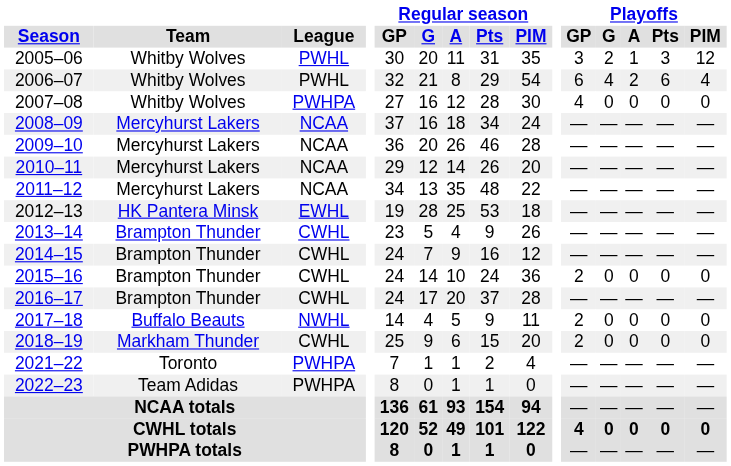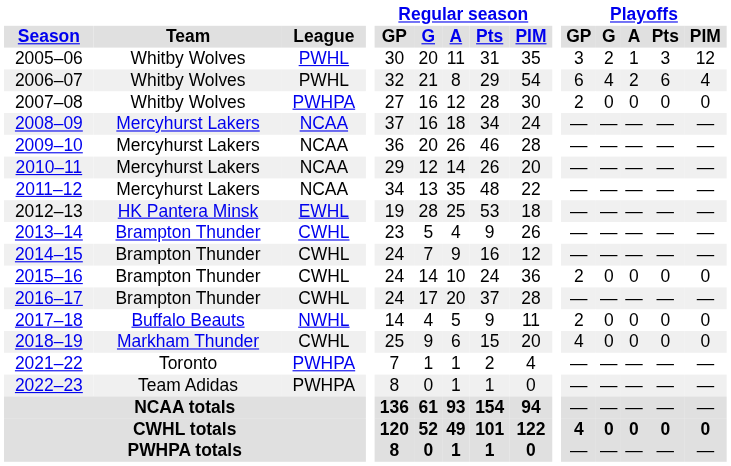 <table border="0" cellpadding="1" cellspacing="0" width="75%" style="text-align:center">
 <tr>
 <th colspan="3" bgcolor="#ffffff"> </th>
 <th rowspan="93" bgcolor="#ffffff"> </th>
 <th colspan="5"><a href='#'>Regular season</a></th>
 <th rowspan="93" bgcolor="#ffffff"> </th>
 <th colspan="5"><a href='#'>Playoffs</a></th>
 </tr>
 <tr bgcolor="#e0e0e0">
 <th><a href='#'>Season</a></th>
 <th>Team</th>
 <th>League</th>
 <th>GP</th>
 <th><a href='#'>G</a></th>
 <th><a href='#'>A</a></th>
 <th><a href='#'>Pts</a></th>
 <th><a href='#'>PIM</a></th>
 <th>GP</th>
 <th>G</th>
 <th>A</th>
 <th>Pts</th>
 <th>PIM</th>
 </tr>
 <tr>
 <td>2005–06</td>
 <td>Whitby Wolves</td>
 <td><a href='#'>PWHL</a></td>
 <td>30</td>
 <td>20</td>
 <td>11</td>
 <td>31</td>
 <td>35</td>
 <td>3</td>
 <td>2</td>
 <td>1</td>
 <td>3</td>
 <td>12</td>
 </tr>
 <tr bgcolor="#f0f0f0">
 <td>2006–07</td>
 <td>Whitby Wolves</td>
 <td>PWHL</td>
 <td>32</td>
 <td>21</td>
 <td>8</td>
 <td>29</td>
 <td>54</td>
 <td>6</td>
 <td>4</td>
 <td>2</td>
 <td>6</td>
 <td>4</td>
 </tr>
 <tr>
 <td>2007–08</td>
 <td>Whitby Wolves</td>
 <td><a href='#'>PWHPA</a></td>
 <td>27</td>
 <td>16</td>
 <td>12</td>
 <td>28</td>
 <td>30</td>
-<td>4</td>
+<td>2</td>
 <td>0</td>
 <td>0</td>
 <td>0</td>
 <td>0</td>
 </tr>
 <tr bgcolor="#f0f0f0">
 <td><a href='#'>2008–09</a></td>
 <td><a href='#'>Mercyhurst Lakers</a></td>
 <td><a href='#'>NCAA</a></td>
 <td>37</td>
 <td>16</td>
 <td>18</td>
 <td>34</td>
 <td>24</td>
 <td>—</td>
 <td>—</td>
 <td>—</td>
 <td>—</td>
 <td>—</td>
 </tr>
 <tr>
 <td><a href='#'>2009–10</a></td>
 <td>Mercyhurst Lakers</td>
 <td>NCAA</td>
 <td>36</td>
 <td>20</td>
 <td>26</td>
 <td>46</td>
 <td>28</td>
 <td>—</td>
 <td>—</td>
 <td>—</td>
 <td>—</td>
 <td>—</td>
 </tr>
 <tr bgcolor="#f0f0f0">
 <td><a href='#'>2010–11</a></td>
 <td>Mercyhurst Lakers</td>
 <td>NCAA</td>
 <td>29</td>
 <td>12</td>
 <td>14</td>
 <td>26</td>
 <td>20</td>
 <td>—</td>
 <td>—</td>
 <td>—</td>
 <td>—</td>
 <td>—</td>
 </tr>
 <tr>
 <td><a href='#'>2011–12</a></td>
 <td>Mercyhurst Lakers</td>
 <td>NCAA</td>
 <td>34</td>
 <td>13</td>
 <td>35</td>
 <td>48</td>
 <td>22</td>
 <td>—</td>
 <td>—</td>
 <td>—</td>
 <td>—</td>
 <td>—</td>
 </tr>
 <tr bgcolor="#f0f0f0">
 <td>2012–13</td>
 <td><a href='#'>HK Pantera Minsk</a></td>
 <td><a href='#'>EWHL</a></td>
 <td>19</td>
 <td>28</td>
 <td>25</td>
 <td>53</td>
 <td>18</td>
 <td>—</td>
 <td>—</td>
 <td>—</td>
 <td>—</td>
 <td>—</td>
 </tr>
 <tr>
 <td><a href='#'>2013–14</a></td>
 <td><a href='#'>Brampton Thunder</a></td>
 <td><a href='#'>CWHL</a></td>
 <td>23</td>
 <td>5</td>
 <td>4</td>
 <td>9</td>
 <td>26</td>
 <td>—</td>
 <td>—</td>
 <td>—</td>
 <td>—</td>
 <td>—</td>
 </tr>
 <tr bgcolor="#f0f0f0">
 <td><a href='#'>2014–15</a></td>
 <td>Brampton Thunder</td>
 <td>CWHL</td>
 <td>24</td>
 <td>7</td>
 <td>9</td>
 <td>16</td>
 <td>12</td>
 <td>—</td>
 <td>—</td>
 <td>—</td>
 <td>—</td>
 <td>—</td>
 </tr>
 <tr>
 <td><a href='#'>2015–16</a></td>
 <td>Brampton Thunder</td>
 <td>CWHL</td>
 <td>24</td>
 <td>14</td>
 <td>10</td>
 <td>24</td>
 <td>36</td>
 <td>2</td>
 <td>0</td>
 <td>0</td>
 <td>0</td>
 <td>0</td>
 </tr>
 <tr bgcolor="#f0f0f0">
 <td><a href='#'>2016–17</a></td>
 <td>Brampton Thunder</td>
 <td>CWHL</td>
 <td>24</td>
 <td>17</td>
 <td>20</td>
 <td>37</td>
 <td>28</td>
 <td>—</td>
 <td>—</td>
 <td>—</td>
 <td>—</td>
 <td>—</td>
 </tr>
 <tr>
 <td><a href='#'>2017–18</a></td>
 <td><a href='#'>Buffalo Beauts</a></td>
 <td><a href='#'>NWHL</a></td>
 <td>14</td>
 <td>4</td>
 <td>5</td>
 <td>9</td>
 <td>11</td>
 <td>2</td>
 <td>0</td>
 <td>0</td>
 <td>0</td>
 <td>0</td>
 </tr>
 <tr bgcolor="#f0f0f0">
 <td><a href='#'>2018–19</a></td>
 <td><a href='#'>Markham Thunder</a></td>
 <td>CWHL</td>
 <td>25</td>
 <td>9</td>
 <td>6</td>
 <td>15</td>
 <td>20</td>
-<td>2</td>
+<td>4</td>
 <td>0</td>
 <td>0</td>
 <td>0</td>
 <td>0</td>
 </tr>
 <tr>
 <td><a href='#'>2021–22</a></td>
 <td>Toronto</td>
 <td><a href='#'>PWHPA</a></td>
 <td>7</td>
 <td>1</td>
 <td>1</td>
 <td>2</td>
 <td>4</td>
 <td>—</td>
 <td>—</td>
 <td>—</td>
 <td>—</td>
 <td>—</td>
 </tr>
 <tr bgcolor="#f0f0f0">
 <td><a href='#'>2022–23</a></td>
 <td>Team Adidas</td>
 <td>PWHPA</td>
 <td>8</td>
 <td>0</td>
 <td>1</td>
 <td>1</td>
 <td>0</td>
 <td>—</td>
 <td>—</td>
 <td>—</td>
 <td>—</td>
 <td>—</td>
 </tr>
 <tr bgcolor="#e0e0e0">
 <th colspan="3">NCAA totals</th>
 <th>136</th>
 <th>61</th>
 <th>93</th>
 <th>154</th>
 <th>94</th>
 <td>—</td>
 <td>—</td>
 <td>—</td>
 <td>—</td>
 <td>—</td>
 </tr>
 <tr bgcolor="#e0e0e0">
 <th colspan="3">CWHL totals</th>
 <th>120</th>
 <th>52</th>
 <th>49</th>
 <th>101</th>
 <th>122</th>
 <th>4</th>
 <th>0</th>
 <th>0</th>
 <th>0</th>
 <th>0</th>
 </tr>
 <tr bgcolor="#e0e0e0">
 <th colspan="3">PWHPA totals</th>
 <th>8</th>
 <th>0</th>
 <th>1</th>
 <th>1</th>
 <th>0</th>
 <td>—</td>
 <td>—</td>
 <td>—</td>
 <td>—</td>
 <td>—</td>
 </tr>
 </table>
